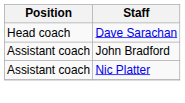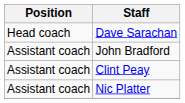 <table class="wikitable">
 <tr>
 <th>Position</th>
 <th>Staff</th>
 </tr>
 <tr>
 <td>Head coach</td>
 <td> <a href='#'>Dave Sarachan</a></td>
 </tr>
 <tr>
 <td>Assistant coach</td>
 <td> John Bradford</td>
 </tr>
 <tr>
 <td>Assistant coach</td>
+<td> <a href='#'>Clint Peay</a></td>
+</tr>
+<tr>
+<td>Assistant coach</td>
 <td> <a href='#'>Nic Platter</a></td>
 </tr>
 <tr>
 </tr>
 </table>
